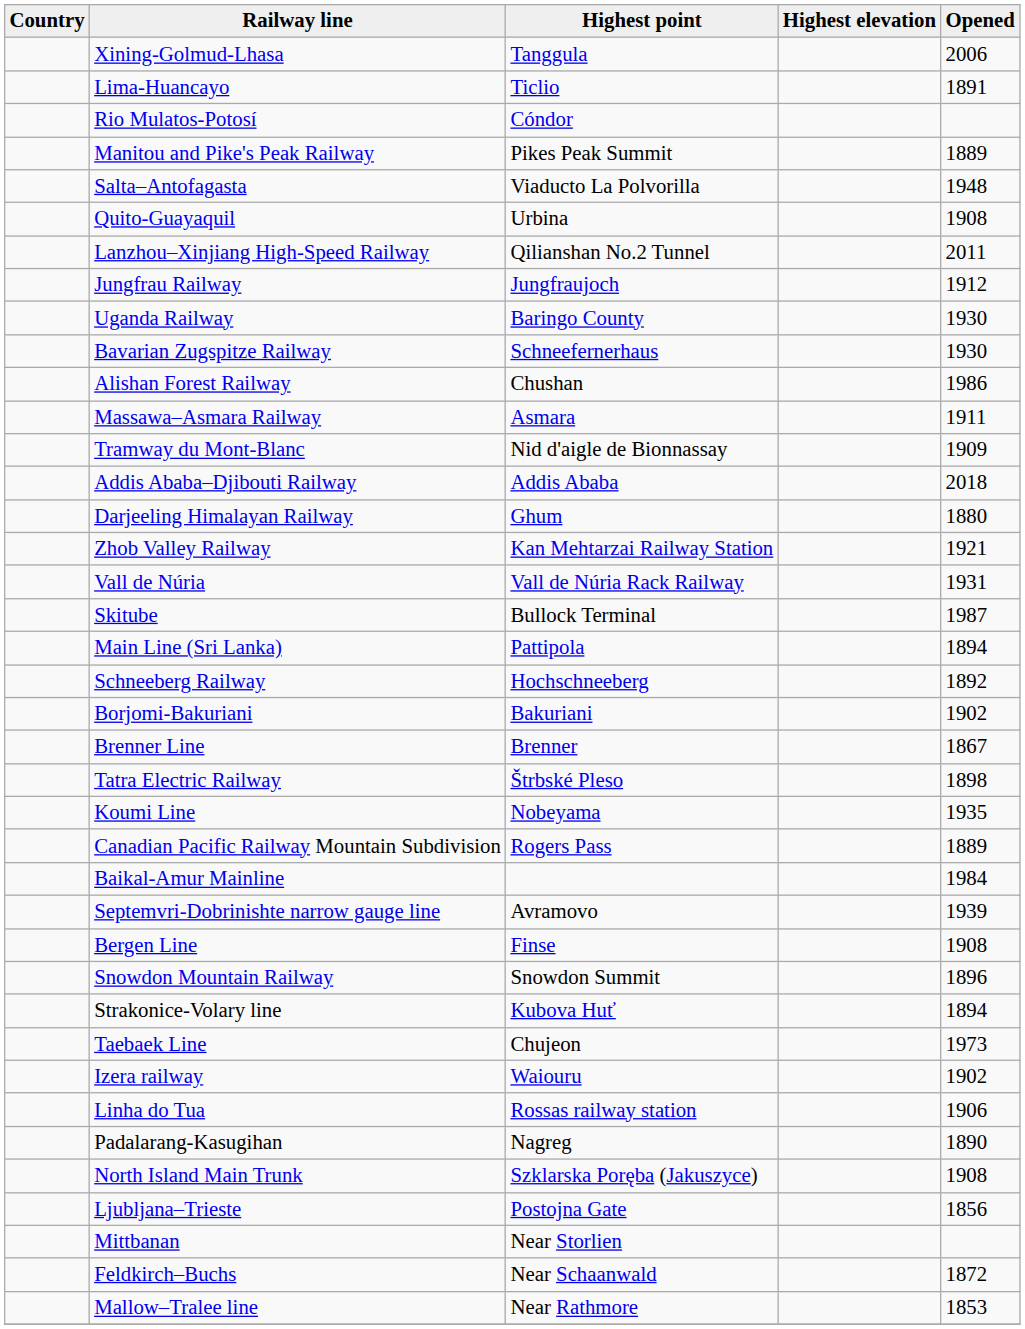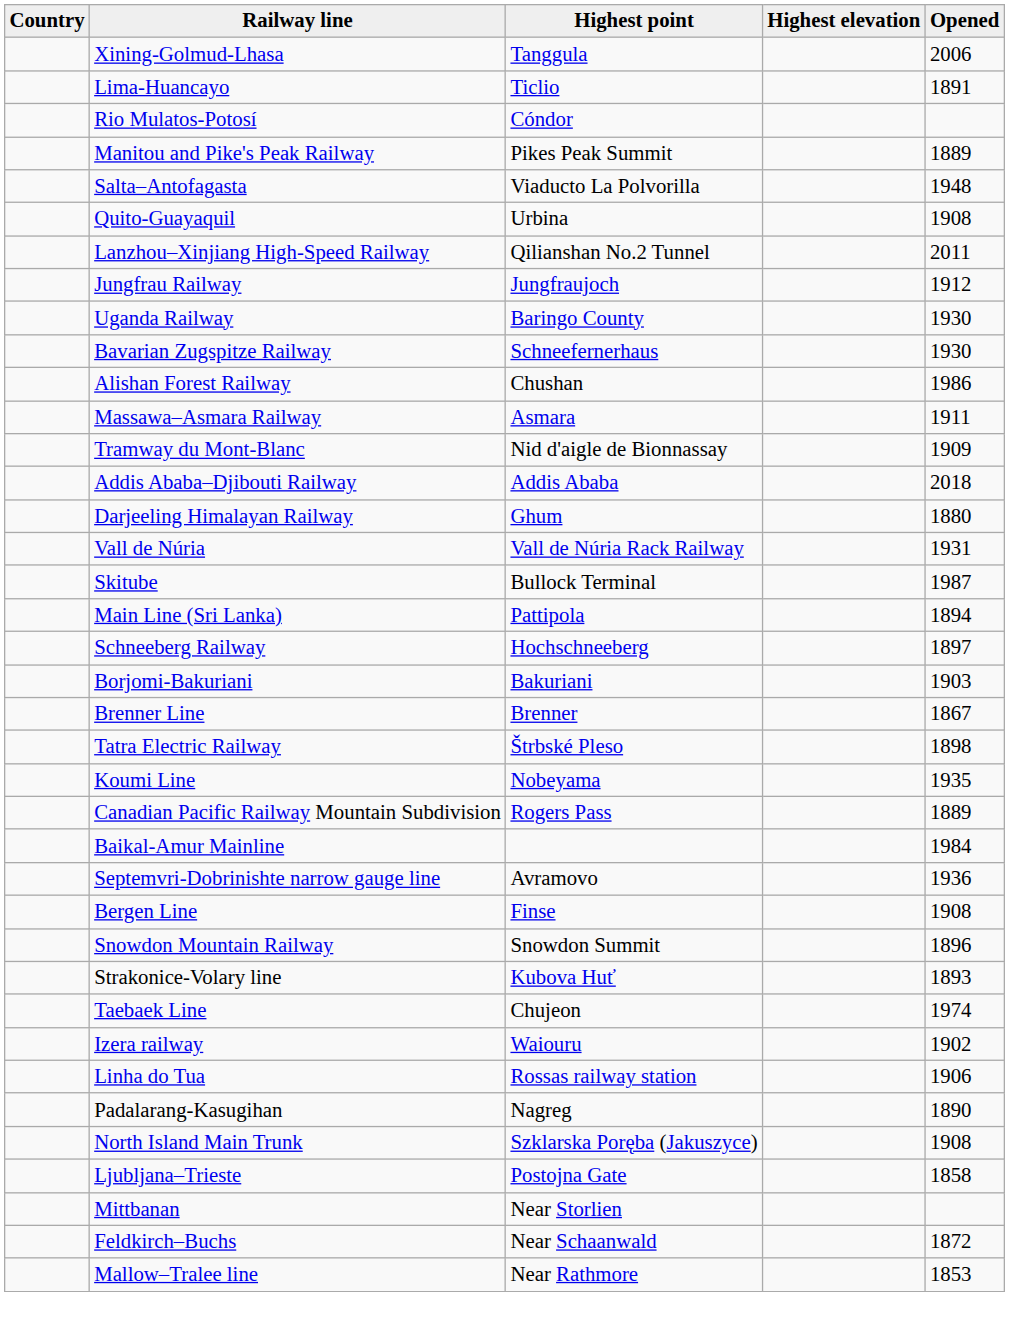 <table class="wikitable sortable">
 <tr>
 <th style="background:#efefef;">Country</th>
 <th style="background:#efefef;">Railway line</th>
 <th style="background:#efefef;">Highest point</th>
 <th style="background:#efefef;">Highest elevation</th>
 <th style="background:#efefef;">Opened</th>
 </tr>
 <tr>
 <td></td>
 <td><a href='#'>Xining-Golmud-Lhasa</a></td>
 <td><a href='#'>Tanggula</a></td>
 <td></td>
 <td>2006</td>
 </tr>
 <tr>
 <td></td>
 <td><a href='#'>Lima-Huancayo</a></td>
 <td><a href='#'>Ticlio</a></td>
 <td></td>
 <td>1891</td>
 </tr>
 <tr>
 <td></td>
 <td><a href='#'>Rio Mulatos-Potosí</a></td>
 <td><a href='#'>Cóndor</a></td>
 <td></td>
 <td> </td>
 </tr>
 <tr>
 <td></td>
 <td><a href='#'>Manitou and Pike's Peak Railway</a></td>
 <td>Pikes Peak Summit</td>
 <td></td>
 <td>1889</td>
 </tr>
 <tr>
 <td></td>
 <td><a href='#'>Salta–Antofagasta</a></td>
 <td>Viaducto La Polvorilla</td>
 <td></td>
 <td>1948</td>
 </tr>
 <tr>
 <td></td>
 <td><a href='#'>Quito-Guayaquil</a></td>
 <td>Urbina</td>
 <td></td>
 <td>1908</td>
 </tr>
 <tr>
 <td></td>
 <td><a href='#'>Lanzhou–Xinjiang High-Speed Railway</a></td>
 <td>Qilianshan No.2 Tunnel</td>
 <td></td>
 <td>2011</td>
 </tr>
 <tr>
 <td></td>
 <td><a href='#'>Jungfrau Railway</a></td>
 <td><a href='#'>Jungfraujoch</a></td>
 <td></td>
 <td>1912</td>
 </tr>
 <tr>
 <td></td>
 <td><a href='#'>Uganda Railway</a></td>
 <td><a href='#'>Baringo County</a></td>
 <td></td>
 <td>1930</td>
 </tr>
 <tr>
 <td></td>
 <td><a href='#'>Bavarian Zugspitze Railway</a></td>
 <td><a href='#'>Schneefernerhaus</a></td>
 <td></td>
 <td>1930</td>
 </tr>
 <tr>
 <td></td>
 <td><a href='#'>Alishan Forest Railway</a></td>
 <td>Chushan</td>
 <td></td>
 <td>1986</td>
 </tr>
 <tr>
 <td></td>
 <td><a href='#'>Massawa–Asmara Railway</a></td>
 <td><a href='#'>Asmara</a></td>
 <td></td>
 <td>1911</td>
 </tr>
 <tr>
 <td></td>
 <td><a href='#'>Tramway du Mont-Blanc</a></td>
 <td>Nid d'aigle de Bionnassay</td>
 <td></td>
 <td>1909</td>
 </tr>
 <tr>
 <td></td>
 <td><a href='#'>Addis Ababa–Djibouti Railway</a></td>
 <td><a href='#'>Addis Ababa</a></td>
 <td></td>
 <td>2018</td>
 </tr>
 <tr>
 <td></td>
 <td><a href='#'>Darjeeling Himalayan Railway</a></td>
 <td><a href='#'>Ghum</a></td>
 <td></td>
 <td>1880</td>
 </tr>
 <tr>
 <td></td>
-<td><a href='#'>Zhob Valley Railway</a></td>
-<td><a href='#'>Kan Mehtarzai Railway Station</a></td>
-<td></td>
-<td>1921</td>
-</tr>
-<tr>
-<td></td>
 <td><a href='#'>Vall de Núria</a></td>
 <td><a href='#'>Vall de Núria Rack Railway</a></td>
 <td></td>
 <td>1931</td>
 </tr>
 <tr>
 <td></td>
 <td><a href='#'>Skitube</a></td>
 <td>Bullock Terminal</td>
 <td></td>
 <td>1987</td>
 </tr>
 <tr>
 <td></td>
 <td><a href='#'>Main Line (Sri Lanka)</a></td>
 <td><a href='#'>Pattipola</a></td>
 <td></td>
 <td>1894</td>
 </tr>
 <tr>
 <td></td>
 <td><a href='#'>Schneeberg Railway</a></td>
 <td><a href='#'>Hochschneeberg</a></td>
 <td></td>
-<td>1892</td>
+<td>1897</td>
 </tr>
 <tr>
 <td></td>
 <td><a href='#'>Borjomi-Bakuriani</a></td>
 <td><a href='#'>Bakuriani</a></td>
 <td></td>
-<td>1902</td>
+<td>1903</td>
 </tr>
 <tr>
 <td></td>
 <td><a href='#'>Brenner Line</a></td>
 <td><a href='#'>Brenner</a></td>
 <td></td>
 <td>1867</td>
 </tr>
 <tr>
 <td></td>
 <td><a href='#'>Tatra Electric Railway</a></td>
 <td><a href='#'>Štrbské Pleso</a></td>
 <td></td>
 <td>1898</td>
 </tr>
 <tr>
 <td></td>
 <td><a href='#'>Koumi Line</a></td>
 <td><a href='#'>Nobeyama</a></td>
 <td></td>
 <td>1935</td>
 </tr>
 <tr>
 <td></td>
 <td><a href='#'>Canadian Pacific Railway</a> Mountain Subdivision</td>
 <td><a href='#'>Rogers Pass</a></td>
 <td></td>
 <td>1889</td>
 </tr>
 <tr>
 <td></td>
 <td><a href='#'>Baikal-Amur Mainline</a></td>
 <td></td>
 <td></td>
 <td>1984</td>
 </tr>
 <tr>
 <td></td>
 <td><a href='#'>Septemvri-Dobrinishte narrow gauge line</a></td>
 <td>Avramovo</td>
 <td></td>
-<td>1939</td>
+<td>1936</td>
 </tr>
 <tr>
 <td></td>
 <td><a href='#'>Bergen Line</a></td>
 <td><a href='#'>Finse</a></td>
 <td></td>
 <td>1908</td>
 </tr>
 <tr>
 <td></td>
 <td><a href='#'>Snowdon Mountain Railway</a></td>
 <td>Snowdon Summit</td>
 <td></td>
 <td>1896</td>
 </tr>
 <tr>
 <td></td>
 <td>Strakonice-Volary line</td>
 <td><a href='#'>Kubova Huť</a></td>
 <td></td>
-<td>1894</td>
+<td>1893</td>
 </tr>
 <tr>
 <td></td>
 <td><a href='#'>Taebaek Line</a></td>
 <td>Chujeon</td>
 <td></td>
-<td>1973</td>
+<td>1974</td>
 </tr>
 <tr>
 <td></td>
 <td><a href='#'>Izera railway</a></td>
 <td><a href='#'>Waiouru</a></td>
 <td></td>
 <td>1902</td>
 </tr>
 <tr>
 <td></td>
 <td><a href='#'>Linha do Tua</a></td>
 <td><a href='#'>Rossas railway station</a></td>
 <td></td>
 <td>1906</td>
 </tr>
 <tr>
 <td></td>
 <td>Padalarang-Kasugihan</td>
 <td>Nagreg</td>
 <td></td>
 <td>1890</td>
 </tr>
 <tr>
 <td></td>
 <td><a href='#'>North Island Main Trunk</a></td>
 <td><a href='#'>Szklarska Poręba</a> (<a href='#'>Jakuszyce</a>)</td>
 <td></td>
 <td>1908</td>
 </tr>
 <tr>
 <td></td>
 <td><a href='#'>Ljubljana–Trieste</a></td>
 <td><a href='#'>Postojna Gate</a></td>
 <td></td>
-<td>1856</td>
+<td>1858</td>
 </tr>
 <tr>
 <td></td>
 <td><a href='#'>Mittbanan</a></td>
 <td>Near <a href='#'>Storlien</a></td>
 <td></td>
 <td></td>
 </tr>
 <tr>
 <td></td>
 <td><a href='#'>Feldkirch–Buchs</a></td>
 <td>Near <a href='#'>Schaanwald</a></td>
 <td></td>
 <td>1872</td>
 </tr>
 <tr>
 <td></td>
 <td><a href='#'>Mallow–Tralee line</a></td>
 <td>Near <a href='#'>Rathmore</a></td>
 <td></td>
 <td>1853</td>
 </tr>
 <tr>
 </tr>
 </table>
